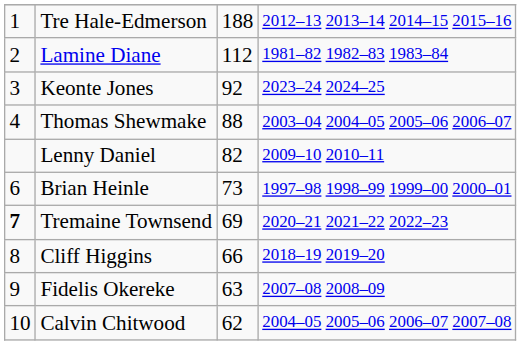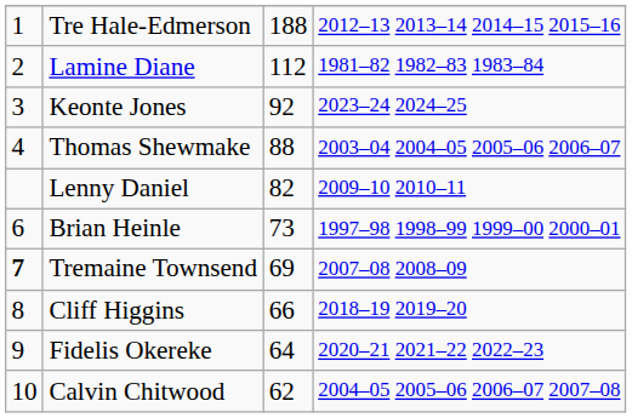 <table class="wikitable">
 <tr>
 </tr>
 <tr>
 <td>1</td>
 <td>Tre Hale-Edmerson</td>
 <td>188</td>
 <td style="font-size:80%;"><a href='#'>2012–13</a> <a href='#'>2013–14</a> <a href='#'>2014–15</a> <a href='#'>2015–16</a></td>
 </tr>
 <tr>
 <td>2</td>
 <td><a href='#'>Lamine Diane</a></td>
 <td>112</td>
 <td style="font-size:80%;"><a href='#'>1981–82</a> <a href='#'>1982–83</a> <a href='#'>1983–84</a></td>
 </tr>
 <tr>
 <td>3</td>
 <td>Keonte Jones</td>
 <td>92</td>
 <td style="font-size:80%;"><a href='#'>2023–24</a> <a href='#'>2024–25</a></td>
 </tr>
 <tr>
 <td>4</td>
 <td>Thomas Shewmake</td>
 <td>88</td>
 <td style="font-size:80%;"><a href='#'>2003–04</a> <a href='#'>2004–05</a> <a href='#'>2005–06</a> <a href='#'>2006–07</a></td>
 </tr>
 <tr>
 <td></td>
 <td>Lenny Daniel</td>
 <td>82</td>
 <td style="font-size:80%;"><a href='#'>2009–10</a> <a href='#'>2010–11</a></td>
 </tr>
 <tr>
 <td>6</td>
 <td>Brian Heinle</td>
 <td>73</td>
 <td style="font-size:80%;"><a href='#'>1997–98</a> <a href='#'>1998–99</a> <a href='#'>1999–00</a> <a href='#'>2000–01</a></td>
 </tr>
 <tr>
 <td><strong>7</strong></td>
 <td>Tremaine Townsend</td>
 <td>69</td>
-<td style="font-size:80%;"><a href='#'>2020–21</a> <a href='#'>2021–22</a> <a href='#'>2022–23</a></td>
+<td style="font-size:80%;"><a href='#'>2007–08</a> <a href='#'>2008–09</a></td>
 </tr>
 <tr>
 <td>8</td>
 <td>Cliff Higgins</td>
 <td>66</td>
 <td style="font-size:80%;"><a href='#'>2018–19</a> <a href='#'>2019–20</a></td>
 </tr>
 <tr>
 <td>9</td>
 <td>Fidelis Okereke</td>
-<td>63</td>
-<td style="font-size:80%;"><a href='#'>2007–08</a> <a href='#'>2008–09</a></td>
+<td>64</td>
+<td style="font-size:80%;"><a href='#'>2020–21</a> <a href='#'>2021–22</a> <a href='#'>2022–23</a></td>
 </tr>
 <tr>
 <td>10</td>
 <td>Calvin Chitwood</td>
 <td>62</td>
 <td style="font-size:80%;"><a href='#'>2004–05</a> <a href='#'>2005–06</a> <a href='#'>2006–07</a> <a href='#'>2007–08</a></td>
 </tr>
 </table>
